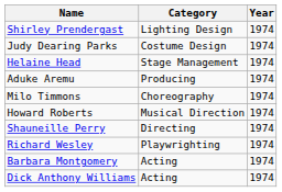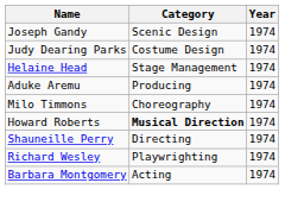 <table class="wikitable sortable mw-collapsible">
 <tr>
 <th>Name</th>
 <th>Category</th>
 <th>Year</th>
 </tr>
 <tr>
-<td><a href='#'>Shirley Prendergast</a></td>
-<td>Lighting Design</td>
+<td>Joseph Gandy</td>
+<td>Scenic Design</td>
 <td>1974</td>
 </tr>
 <tr>
 <td>Judy Dearing Parks</td>
 <td>Costume Design</td>
 <td>1974</td>
 </tr>
 <tr>
 <td><a href='#'>Helaine Head</a></td>
 <td>Stage Management</td>
 <td>1974</td>
 </tr>
 <tr>
 <td>Aduke Aremu</td>
 <td>Producing</td>
 <td>1974</td>
 </tr>
 <tr>
 <td>Milo Timmons</td>
 <td>Choreography</td>
 <td>1974</td>
 </tr>
 <tr>
 <td>Howard Roberts</td>
-<td>Musical Direction</td>
+<td><strong>Musical Direction</strong></td>
 <td>1974</td>
 </tr>
 <tr>
 <td><a href='#'>Shauneille Perry</a></td>
 <td>Directing</td>
 <td>1974</td>
 </tr>
 <tr>
 <td><a href='#'>Richard Wesley</a></td>
 <td>Playwrighting</td>
 <td>1974</td>
 </tr>
 <tr>
 <td><a href='#'>Barbara Montgomery</a></td>
 <td>Acting</td>
 <td>1974</td>
 </tr>
-<tr>
-<td><a href='#'>Dick Anthony Williams</a></td>
-<td>Acting</td>
-<td>1974</td>
-</tr>
 </table>
